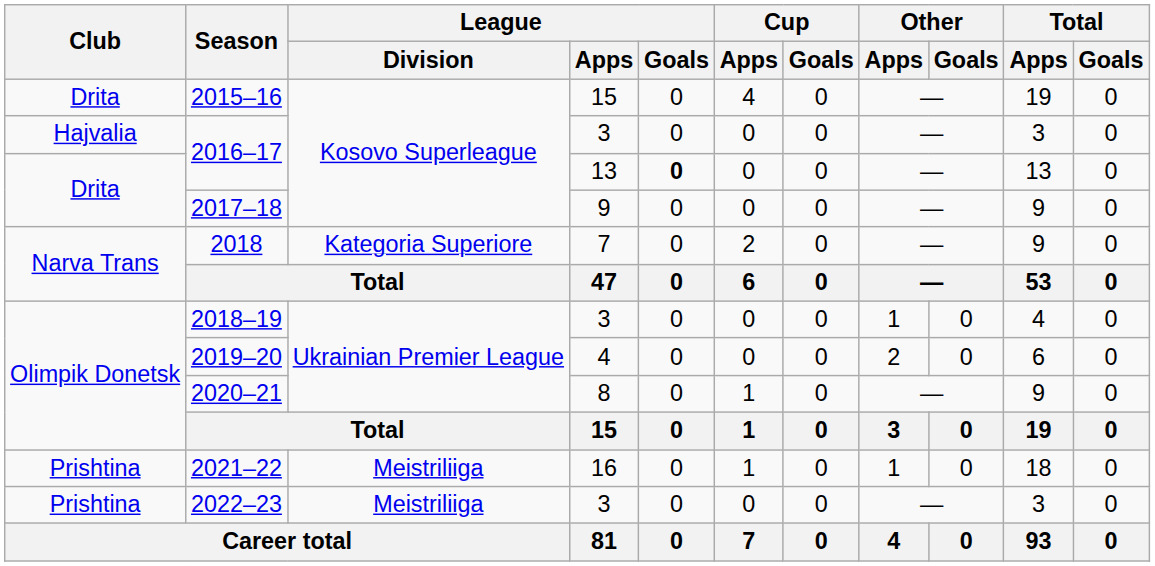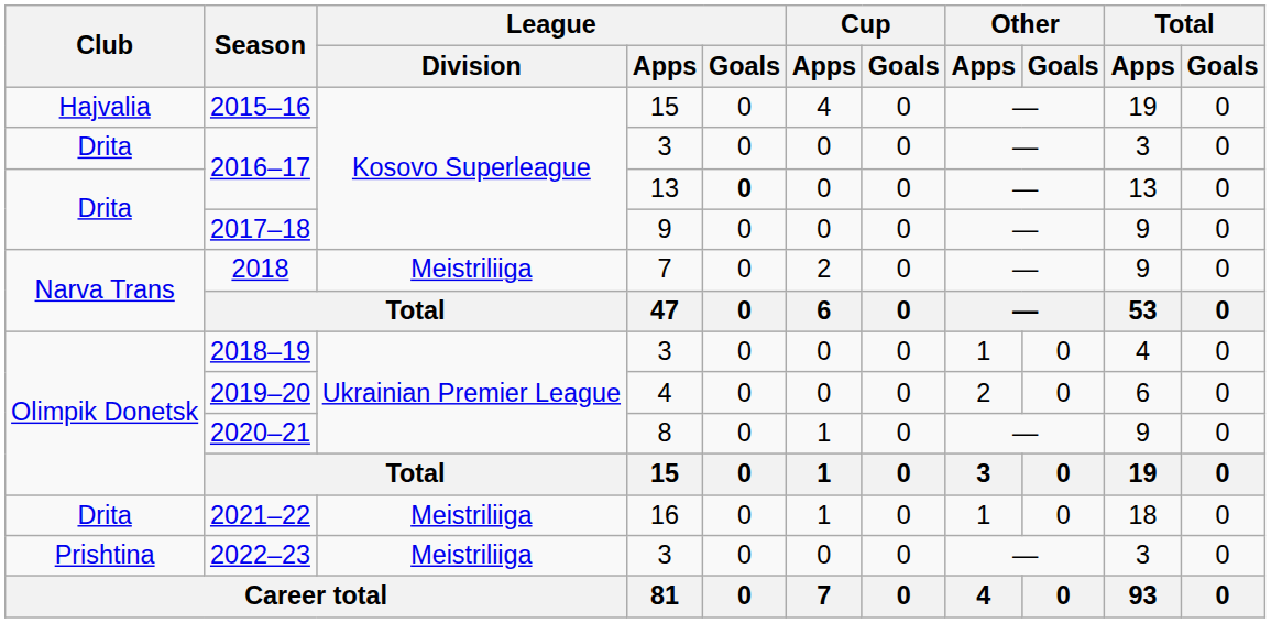 <table class="wikitable" style="text-align:center">
 <tr>
 <th rowspan="2">Club</th>
 <th rowspan="2">Season</th>
 <th colspan="3">League</th>
 <th colspan="2">Cup</th>
 <th colspan="2">Other</th>
 <th colspan="2">Total</th>
 </tr>
 <tr>
 <th>Division</th>
 <th>Apps</th>
 <th>Goals</th>
 <th>Apps</th>
 <th>Goals</th>
 <th>Apps</th>
 <th>Goals</th>
 <th>Apps</th>
 <th>Goals</th>
 </tr>
 <tr>
-<td><a href='#'>Drita</a></td>
+<td><a href='#'>Hajvalia</a></td>
 <td><a href='#'>2015–16</a></td>
 <td rowspan="4"><a href='#'>Kosovo Superleague</a></td>
 <td>15</td>
 <td>0</td>
 <td>4</td>
 <td>0</td>
 <td colspan="2">—</td>
 <td>19</td>
 <td>0</td>
 </tr>
 <tr>
-<td><a href='#'>Hajvalia</a></td>
+<td><a href='#'>Drita</a></td>
 <td rowspan="2"><a href='#'>2016–17</a></td>
 <td>3</td>
 <td>0</td>
 <td>0</td>
 <td>0</td>
 <td colspan="2">—</td>
 <td>3</td>
 <td>0</td>
 </tr>
 <tr>
 <td rowspan="2"><a href='#'>Drita</a></td>
 <td>13</td>
 <td><strong>0</strong></td>
 <td>0</td>
 <td>0</td>
 <td colspan="2">—</td>
 <td>13</td>
 <td>0</td>
 </tr>
 <tr>
 <td><a href='#'>2017–18</a></td>
 <td>9</td>
 <td>0</td>
 <td>0</td>
 <td>0</td>
 <td colspan="2">—</td>
 <td>9</td>
 <td>0</td>
 </tr>
 <tr>
 <td rowspan="2"><a href='#'>Narva Trans</a></td>
 <td><a href='#'>2018</a></td>
-<td><a href='#'>Kategoria Superiore</a></td>
+<td><a href='#'>Meistriliiga</a></td>
 <td>7</td>
 <td>0</td>
 <td>2</td>
 <td>0</td>
 <td colspan="2">—</td>
 <td>9</td>
 <td>0</td>
 </tr>
 <tr>
 <th colspan="2">Total</th>
 <th>47</th>
 <th>0</th>
 <th>6</th>
 <th>0</th>
 <th colspan="2">—</th>
 <th>53</th>
 <th>0</th>
 </tr>
 <tr>
 <td rowspan="4"><a href='#'>Olimpik Donetsk</a></td>
 <td><a href='#'>2018–19</a></td>
 <td rowspan="3"><a href='#'>Ukrainian Premier League</a></td>
 <td>3</td>
 <td>0</td>
 <td>0</td>
 <td>0</td>
 <td>1</td>
 <td>0</td>
 <td>4</td>
 <td>0</td>
 </tr>
 <tr>
 <td><a href='#'>2019–20</a></td>
 <td>4</td>
 <td>0</td>
 <td>0</td>
 <td>0</td>
 <td>2</td>
 <td>0</td>
 <td>6</td>
 <td>0</td>
 </tr>
 <tr>
 <td><a href='#'>2020–21</a></td>
 <td>8</td>
 <td>0</td>
 <td>1</td>
 <td>0</td>
 <td colspan="2">—</td>
 <td>9</td>
 <td>0</td>
 </tr>
 <tr>
 <th colspan="2">Total</th>
 <th>15</th>
 <th>0</th>
 <th>1</th>
 <th>0</th>
 <th>3</th>
 <th>0</th>
 <th>19</th>
 <th>0</th>
 </tr>
 <tr>
-<td><a href='#'>Prishtina</a></td>
+<td><a href='#'>Drita</a></td>
 <td><a href='#'>2021–22</a></td>
 <td><a href='#'>Meistriliiga</a></td>
 <td>16</td>
 <td>0</td>
 <td>1</td>
 <td>0</td>
 <td>1</td>
 <td>0</td>
 <td>18</td>
 <td>0</td>
 </tr>
 <tr>
 <td><a href='#'>Prishtina</a></td>
 <td><a href='#'>2022–23</a></td>
 <td><a href='#'>Meistriliiga</a></td>
 <td>3</td>
 <td>0</td>
 <td>0</td>
 <td>0</td>
 <td colspan="2">—</td>
 <td>3</td>
 <td>0</td>
 </tr>
 <tr>
 <th colspan="3">Career total</th>
 <th>81</th>
 <th>0</th>
 <th>7</th>
 <th>0</th>
 <th>4</th>
 <th>0</th>
 <th>93</th>
 <th>0</th>
 </tr>
 </table>
